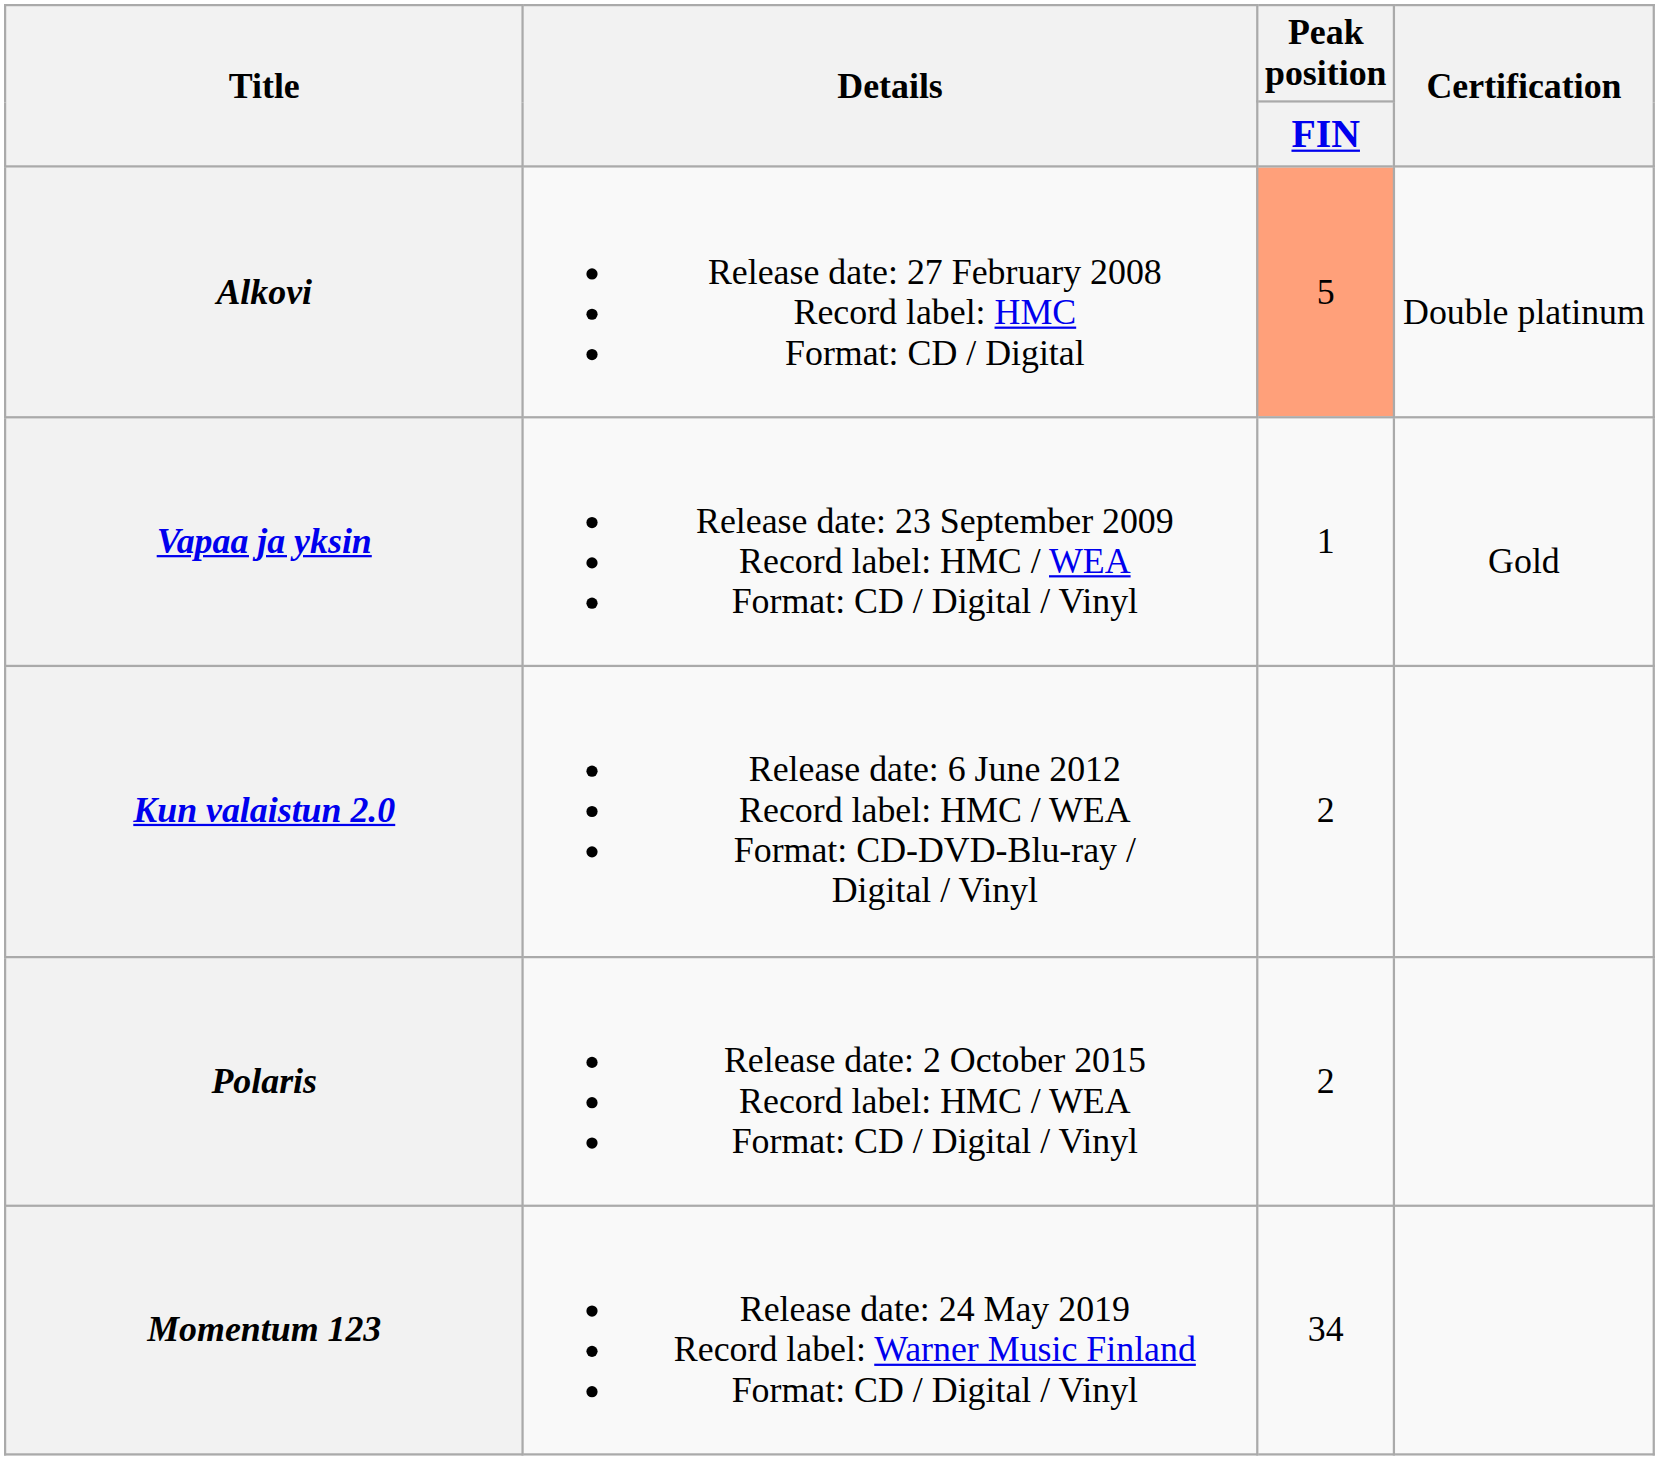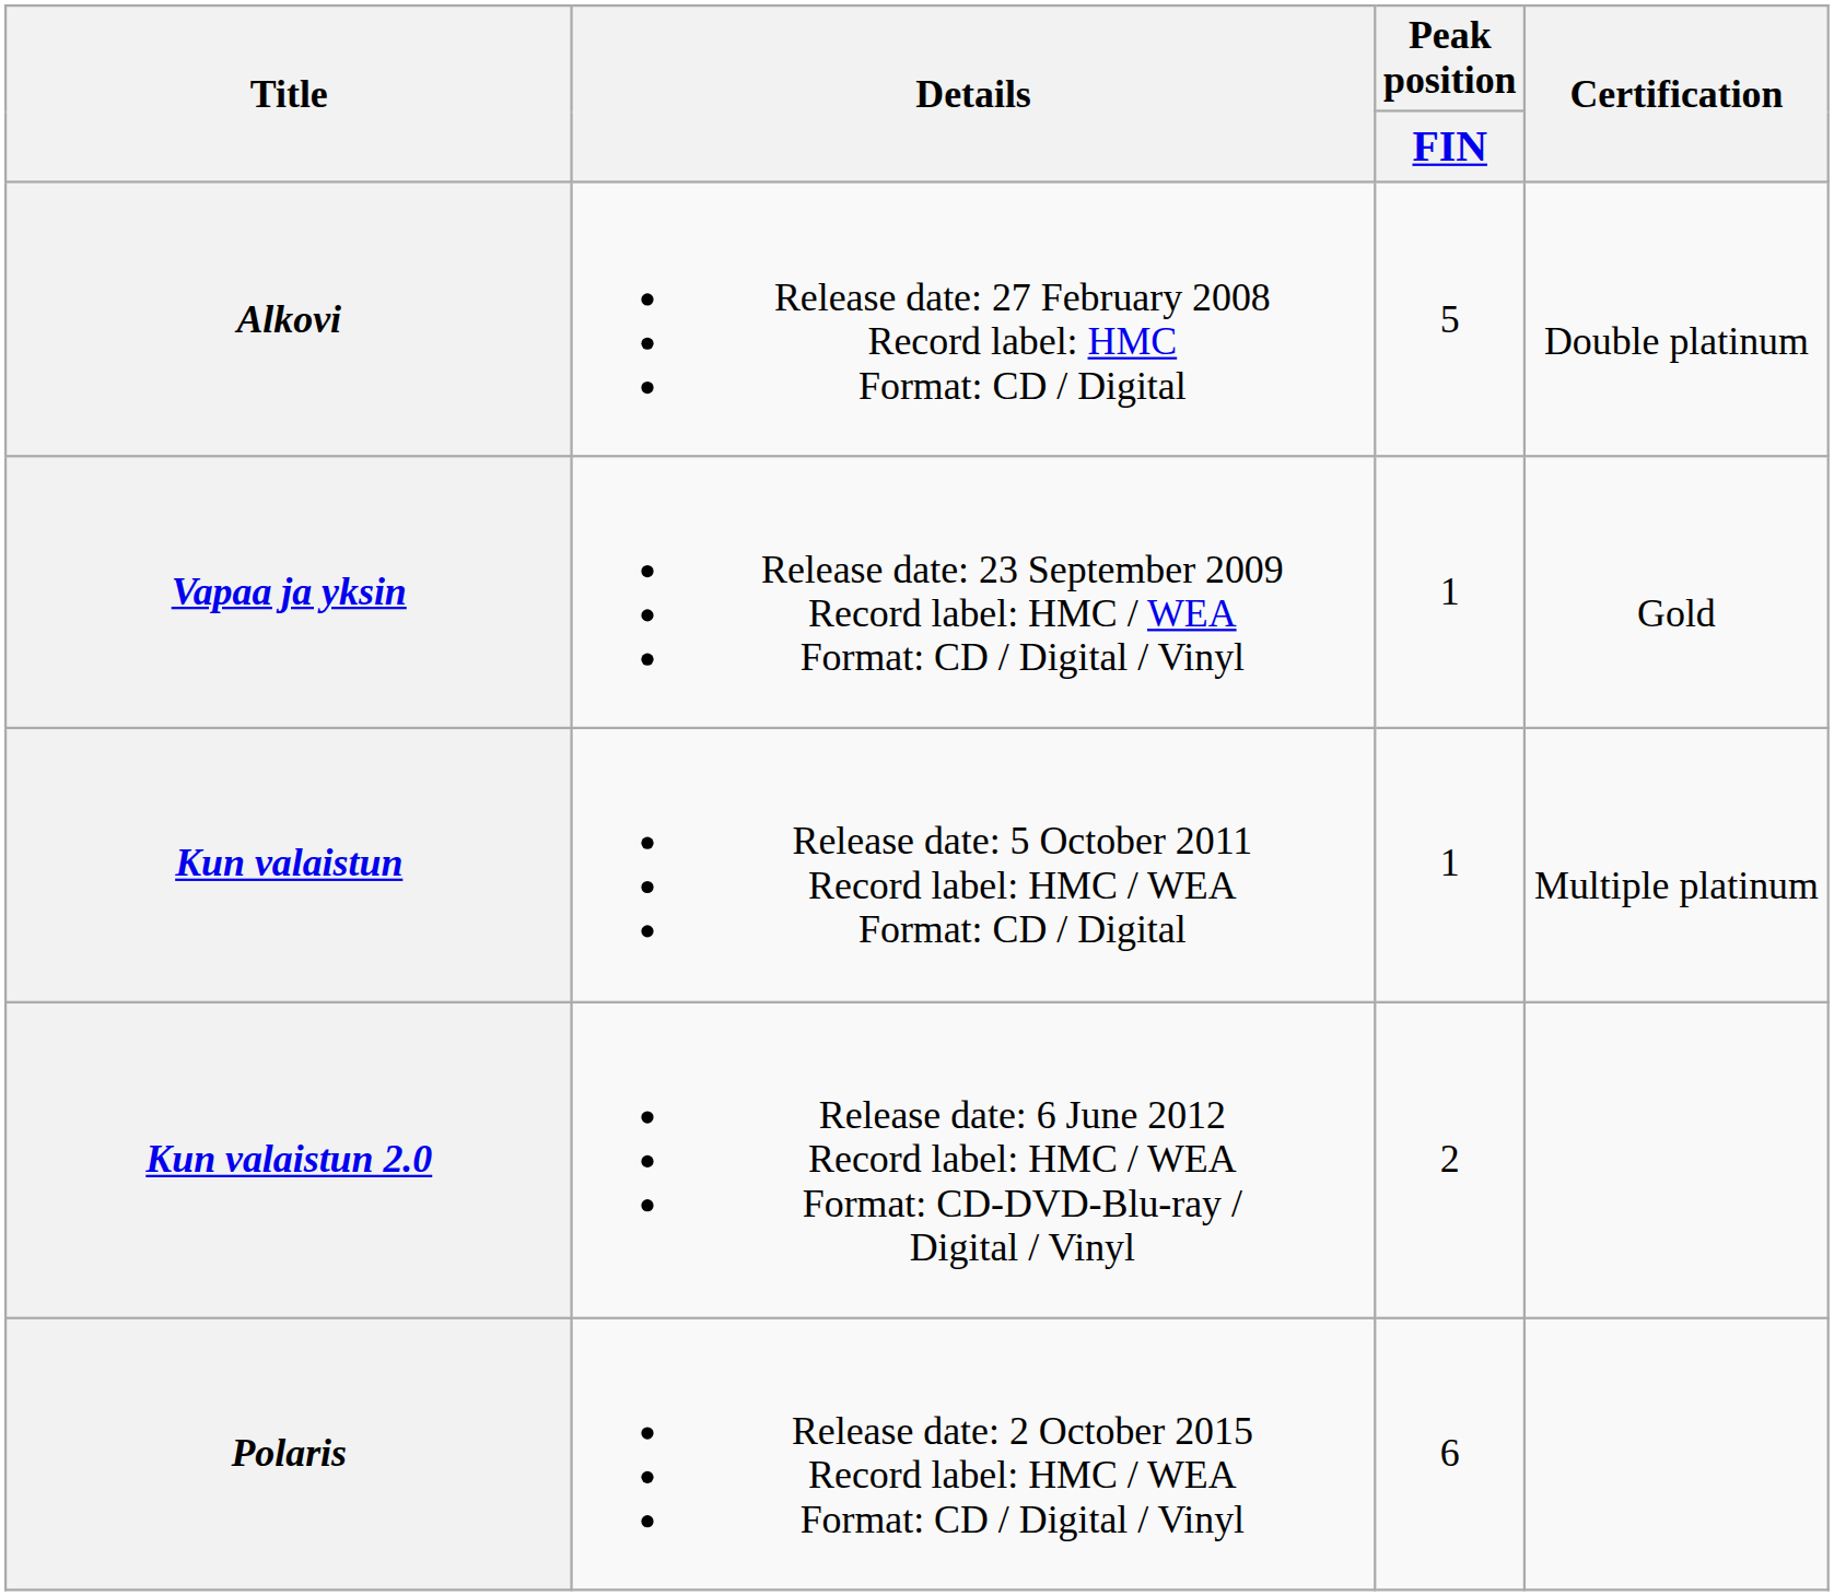 <table class="wikitable plainrowheaders" style="text-align:center;" border="1">
 <tr>
 <th scope="col" rowspan="2" style="width:14em;">Title</th>
 <th scope="col" rowspan="2" style="width:20em;">Details</th>
 <th scope="col" colspan="1">Peak <br>position</th>
 <th scope="col" rowspan="2">Certification<br></th>
 </tr>
 <tr>
 <th scope="col" style="width:3em;font-size:111%;"><a href='#'>FIN</a><br></th>
 </tr>
 <tr>
 <th scope="row"><em>Alkovi</em></th>
 <td><br><ul><li>Release date: 27 February 2008</li><li>Record label: <a href='#'>HMC</a></li><li>Format: CD / Digital</li></ul></td>
-<td style="background: lightsalmon;">5</td>
+<td>5</td>
 <td><br>Double platinum</td>
 </tr>
 <tr>
 <th scope="row"><em><a href='#'>Vapaa ja yksin</a></em></th>
 <td><br><ul><li>Release date: 23 September 2009</li><li>Record label: HMC / <a href='#'>WEA</a></li><li>Format: CD / Digital / Vinyl</li></ul></td>
 <td>1</td>
 <td><br>Gold</td>
+</tr>
+<tr>
+<th scope="row"><em><a href='#'>Kun valaistun</a></em></th>
+<td><br><ul><li>Release date: 5 October 2011</li><li>Record label: HMC / WEA</li><li>Format: CD / Digital</li></ul></td>
+<td>1</td>
+<td><br>Multiple platinum</td>
 </tr>
 <tr>
 <th scope="row"><em><a href='#'>Kun valaistun 2.0</a></em></th>
 <td><br><ul><li>Release date: 6 June 2012</li><li>Record label: HMC / WEA</li><li>Format: CD-DVD-Blu-ray /<br>Digital / Vinyl</li></ul></td>
 <td>2</td>
 <td></td>
 </tr>
 <tr>
 <th scope="row"><em>Polaris</em></th>
 <td><br><ul><li>Release date: 2 October 2015</li><li>Record label: HMC / WEA</li><li>Format: CD / Digital / Vinyl</li></ul></td>
-<td>2</td>
-<td></td>
-</tr>
-<tr>
-<th scope="row"><em>Momentum 123</em></th>
-<td><br><ul><li>Release date: 24 May 2019</li><li>Record label: <a href='#'>Warner Music Finland</a></li><li>Format: CD / Digital / Vinyl</li></ul></td>
-<td>34</td>
+<td>6</td>
 <td></td>
 </tr>
 </table>
